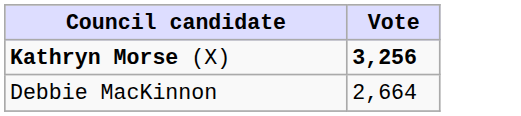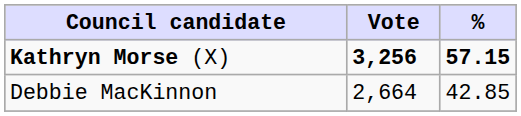 <table class="wikitable">
 <tr>
 <th style="background:#ddf; width:200px;">Council candidate</th>
 <th style="background:#ddf; width:50px;">Vote</th>
+<th style="background:#ddf; width:30px;">%</th>
 </tr>
 <tr>
 <td><strong>Kathryn Morse</strong> (X)</td>
 <td><strong>3,256</strong></td>
+<td><strong>57.15</strong></td>
 </tr>
 <tr>
 <td>Debbie MacKinnon</td>
 <td>2,664</td>
+<td>42.85</td>
 </tr>
 </table>
